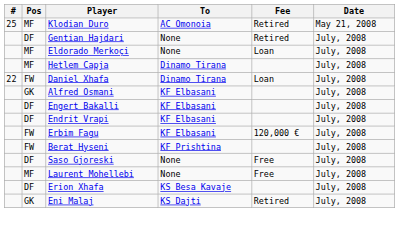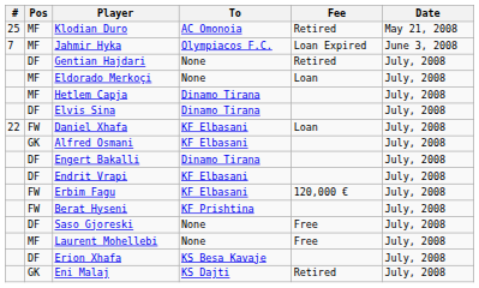 <table class="wikitable" style="width:65%; text-align:center; font-size:95%; text-align:left;">
 <tr>
 <th><strong>#</strong></th>
 <th><strong>Pos</strong></th>
 <th><strong>Player</strong></th>
 <th><strong>To</strong></th>
 <th><strong>Fee</strong></th>
 <th>Date</th>
 </tr>
 <tr>
 <td>25</td>
 <td>MF</td>
 <td> <a href='#'>Klodian Duro</a></td>
 <td><a href='#'>AC Omonoia</a></td>
 <td>Retired</td>
 <td>May 21, 2008</td>
+</tr>
+<tr>
+<td>7</td>
+<td>MF</td>
+<td> <a href='#'>Jahmir Hyka</a></td>
+<td><a href='#'>Olympiacos F.C.</a></td>
+<td>Loan Expired</td>
+<td>June 3, 2008</td>
 </tr>
 <tr>
 <td></td>
 <td>DF</td>
 <td> <a href='#'>Gentian Hajdari</a></td>
 <td>None</td>
 <td>Retired</td>
 <td>July, 2008</td>
 </tr>
 <tr>
 <td></td>
 <td>MF</td>
 <td> <a href='#'>Eldorado Merkoçi</a></td>
 <td>None</td>
 <td>Loan</td>
 <td>July, 2008</td>
 </tr>
 <tr>
 <td></td>
 <td>MF</td>
 <td> <a href='#'>Hetlem Capja</a></td>
 <td><a href='#'>Dinamo Tirana</a></td>
 <td></td>
 <td>July, 2008</td>
 </tr>
 <tr>
+<td></td>
+<td>DF</td>
+<td> <a href='#'>Elvis Sina</a></td>
+<td><a href='#'>Dinamo Tirana</a></td>
+<td></td>
+<td>July, 2008</td>
+</tr>
+<tr>
 <td>22</td>
 <td>FW</td>
 <td> <a href='#'>Daniel Xhafa</a></td>
-<td><a href='#'>Dinamo Tirana</a></td>
+<td><a href='#'>KF Elbasani</a></td>
 <td>Loan</td>
 <td>July, 2008</td>
 </tr>
 <tr>
 <td></td>
 <td>GK</td>
 <td> <a href='#'>Alfred Osmani</a></td>
 <td><a href='#'>KF Elbasani</a></td>
 <td></td>
 <td>July, 2008</td>
 </tr>
 <tr>
 <td></td>
 <td>DF</td>
 <td> <a href='#'>Engert Bakalli</a></td>
-<td><a href='#'>KF Elbasani</a></td>
+<td><a href='#'>Dinamo Tirana</a></td>
 <td></td>
 <td>July, 2008</td>
 </tr>
 <tr>
 <td></td>
 <td>DF</td>
 <td> <a href='#'>Endrit Vrapi</a></td>
 <td><a href='#'>KF Elbasani</a></td>
 <td></td>
 <td>July, 2008</td>
 </tr>
 <tr>
 <td></td>
 <td>FW</td>
 <td> <a href='#'>Erbim Fagu</a></td>
 <td><a href='#'>KF Elbasani</a></td>
 <td>120,000 €</td>
 <td>July, 2008</td>
 </tr>
 <tr>
 <td></td>
 <td>FW</td>
 <td> <a href='#'>Berat Hyseni</a></td>
 <td><a href='#'>KF Prishtina</a></td>
 <td></td>
 <td>July, 2008</td>
 </tr>
 <tr>
 <td></td>
 <td>DF</td>
 <td> <a href='#'>Saso Gjoreski</a></td>
 <td>None</td>
 <td>Free</td>
 <td>July, 2008</td>
 </tr>
 <tr>
 <td></td>
 <td>MF</td>
 <td> <a href='#'>Laurent Mohellebi</a></td>
 <td>None</td>
 <td>Free</td>
 <td>July, 2008</td>
 </tr>
 <tr>
 <td></td>
 <td>DF</td>
 <td> <a href='#'>Erion Xhafa</a></td>
 <td><a href='#'>KS Besa Kavaje</a></td>
 <td></td>
 <td>July, 2008</td>
 </tr>
 <tr>
 <td></td>
 <td>GK</td>
 <td> <a href='#'>Eni Malaj</a></td>
 <td><a href='#'>KS Dajti</a></td>
 <td>Retired</td>
 <td>July, 2008</td>
 </tr>
 </table>
